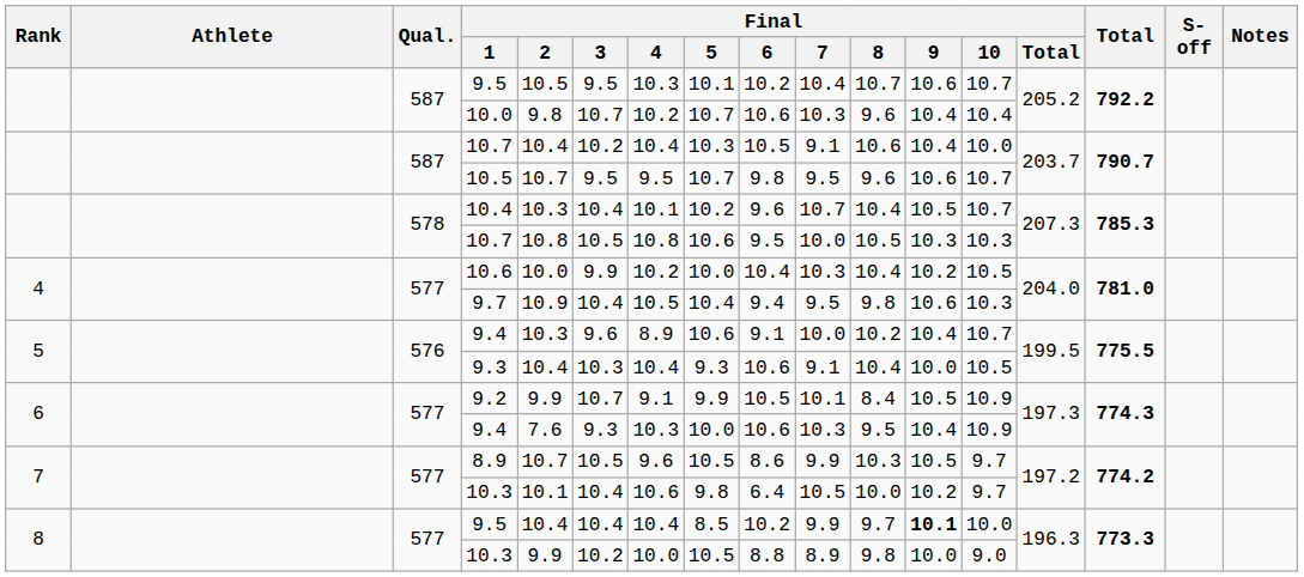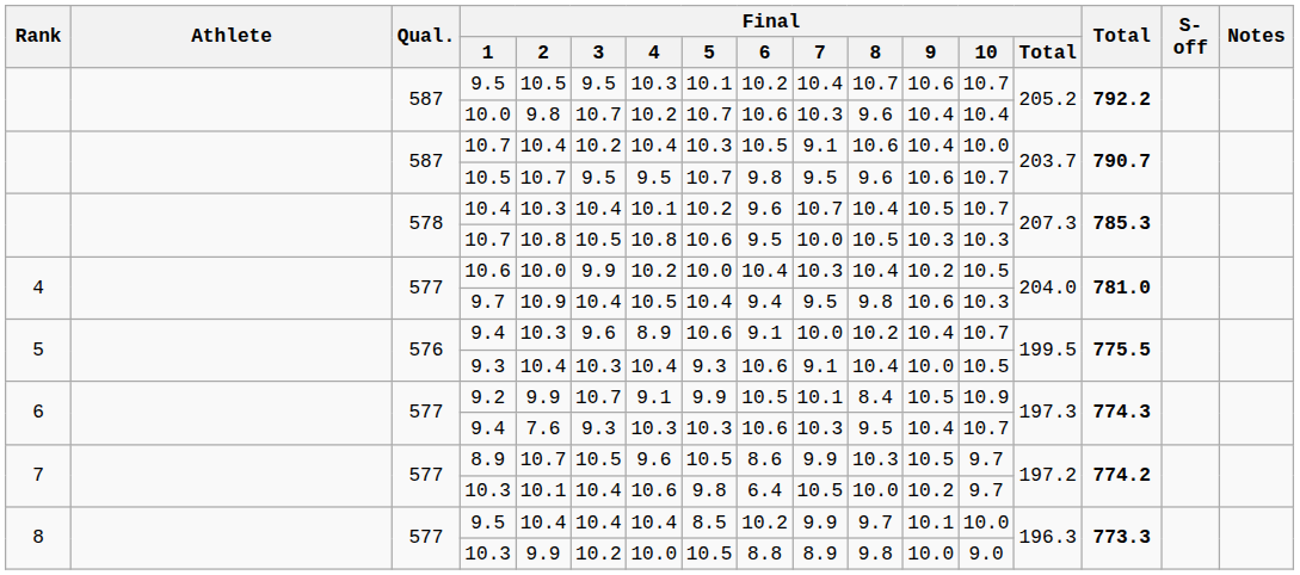 <table class="wikitable" style="text-align:center">
 <tr>
 <th rowspan=2 width=40>Rank</th>
 <th rowspan=2 width=250>Athlete</th>
 <th rowspan=2 width=40>Qual.</th>
 <th colspan=11>Final</th>
 <th rowspan=2 width=50>Total</th>
 <th rowspan=2 width=35>S-off</th>
 <th rowspan=2 width=45>Notes</th>
 </tr>
 <tr>
 <th width=30>1</th>
 <th width=30>2</th>
 <th width=30>3</th>
 <th width=30>4</th>
 <th width=30>5</th>
 <th width=30>6</th>
 <th width=30>7</th>
 <th width=30>8</th>
 <th width=30>9</th>
 <th width=30>10</th>
 <th width=40>Total</th>
 </tr>
 <tr>
 <td rowspan=2></td>
 <td rowspan=2 align=left></td>
 <td rowspan=2>587</td>
 <td>9.5</td>
 <td>10.5</td>
 <td>9.5</td>
 <td>10.3</td>
 <td>10.1</td>
 <td>10.2</td>
 <td>10.4</td>
 <td>10.7</td>
 <td>10.6</td>
 <td>10.7</td>
 <td rowspan=2>205.2</td>
 <td rowspan=2><strong>792.2</strong></td>
 <td rowspan=2></td>
 <td rowspan=2></td>
 </tr>
 <tr>
 <td>10.0</td>
 <td>9.8</td>
 <td>10.7</td>
 <td>10.2</td>
 <td>10.7</td>
 <td>10.6</td>
 <td>10.3</td>
 <td>9.6</td>
 <td>10.4</td>
 <td>10.4</td>
 </tr>
 <tr>
 <td rowspan=2></td>
 <td rowspan=2 align=left></td>
 <td rowspan=2>587</td>
 <td>10.7</td>
 <td>10.4</td>
 <td>10.2</td>
 <td>10.4</td>
 <td>10.3</td>
 <td>10.5</td>
 <td>9.1</td>
 <td>10.6</td>
 <td>10.4</td>
 <td>10.0</td>
 <td rowspan=2>203.7</td>
 <td rowspan=2><strong>790.7</strong></td>
 <td rowspan=2></td>
 <td rowspan=2></td>
 </tr>
 <tr>
 <td>10.5</td>
 <td>10.7</td>
 <td>9.5</td>
 <td>9.5</td>
 <td>10.7</td>
 <td>9.8</td>
 <td>9.5</td>
 <td>9.6</td>
 <td>10.6</td>
 <td>10.7</td>
 </tr>
 <tr>
 <td rowspan=2></td>
 <td rowspan=2 align=left></td>
 <td rowspan=2>578</td>
 <td>10.4</td>
 <td>10.3</td>
 <td>10.4</td>
 <td>10.1</td>
 <td>10.2</td>
 <td>9.6</td>
 <td>10.7</td>
 <td>10.4</td>
 <td>10.5</td>
 <td>10.7</td>
 <td rowspan=2>207.3</td>
 <td rowspan=2><strong>785.3</strong></td>
 <td rowspan=2></td>
 <td rowspan=2></td>
 </tr>
 <tr>
 <td>10.7</td>
 <td>10.8</td>
 <td>10.5</td>
 <td>10.8</td>
 <td>10.6</td>
 <td>9.5</td>
 <td>10.0</td>
 <td>10.5</td>
 <td>10.3</td>
 <td>10.3</td>
 </tr>
 <tr>
 <td rowspan=2>4</td>
 <td rowspan=2 align=left></td>
 <td rowspan=2>577</td>
 <td>10.6</td>
 <td>10.0</td>
 <td>9.9</td>
 <td>10.2</td>
 <td>10.0</td>
 <td>10.4</td>
 <td>10.3</td>
 <td>10.4</td>
 <td>10.2</td>
 <td>10.5</td>
 <td rowspan=2>204.0</td>
 <td rowspan=2><strong>781.0</strong></td>
 <td rowspan=2></td>
 <td rowspan=2></td>
 </tr>
 <tr>
 <td>9.7</td>
 <td>10.9</td>
 <td>10.4</td>
 <td>10.5</td>
 <td>10.4</td>
 <td>9.4</td>
 <td>9.5</td>
 <td>9.8</td>
 <td>10.6</td>
 <td>10.3</td>
 </tr>
 <tr>
 <td rowspan=2>5</td>
 <td rowspan=2 align=left></td>
 <td rowspan=2>576</td>
 <td>9.4</td>
 <td>10.3</td>
 <td>9.6</td>
 <td>8.9</td>
 <td>10.6</td>
 <td>9.1</td>
 <td>10.0</td>
 <td>10.2</td>
 <td>10.4</td>
 <td>10.7</td>
 <td rowspan=2>199.5</td>
 <td rowspan=2><strong>775.5</strong></td>
 <td rowspan=2></td>
 <td rowspan=2></td>
 </tr>
 <tr>
 <td>9.3</td>
 <td>10.4</td>
 <td>10.3</td>
 <td>10.4</td>
 <td>9.3</td>
 <td>10.6</td>
 <td>9.1</td>
 <td>10.4</td>
 <td>10.0</td>
 <td>10.5</td>
 </tr>
 <tr>
 <td rowspan=2>6</td>
 <td rowspan=2 align=left></td>
 <td rowspan=2>577</td>
 <td>9.2</td>
 <td>9.9</td>
 <td>10.7</td>
 <td>9.1</td>
 <td>9.9</td>
 <td>10.5</td>
 <td>10.1</td>
 <td>8.4</td>
 <td>10.5</td>
 <td>10.9</td>
 <td rowspan=2>197.3</td>
 <td rowspan=2><strong>774.3</strong></td>
 <td rowspan=2></td>
 <td rowspan=2></td>
 </tr>
 <tr>
 <td>9.4</td>
 <td>7.6</td>
 <td>9.3</td>
 <td>10.3</td>
-<td>10.0</td>
+<td>10.3</td>
 <td>10.6</td>
 <td>10.3</td>
 <td>9.5</td>
 <td>10.4</td>
-<td>10.9</td>
+<td>10.7</td>
 </tr>
 <tr>
 <td rowspan=2>7</td>
 <td rowspan=2 align=left></td>
 <td rowspan=2>577</td>
 <td>8.9</td>
 <td>10.7</td>
 <td>10.5</td>
 <td>9.6</td>
 <td>10.5</td>
 <td>8.6</td>
 <td>9.9</td>
 <td>10.3</td>
 <td>10.5</td>
 <td>9.7</td>
 <td rowspan=2>197.2</td>
 <td rowspan=2><strong>774.2</strong></td>
 <td rowspan=2></td>
 <td rowspan=2></td>
 </tr>
 <tr>
 <td>10.3</td>
 <td>10.1</td>
 <td>10.4</td>
 <td>10.6</td>
 <td>9.8</td>
 <td>6.4</td>
 <td>10.5</td>
 <td>10.0</td>
 <td>10.2</td>
 <td>9.7</td>
 </tr>
 <tr>
 <td rowspan=2>8</td>
 <td rowspan=2 align=left></td>
 <td rowspan=2>577</td>
 <td>9.5</td>
 <td>10.4</td>
 <td>10.4</td>
 <td>10.4</td>
 <td>8.5</td>
 <td>10.2</td>
 <td>9.9</td>
 <td>9.7</td>
-<td><strong>10.1</strong></td>
+<td>10.1</td>
 <td>10.0</td>
 <td rowspan=2>196.3</td>
 <td rowspan=2><strong>773.3</strong></td>
 <td rowspan=2></td>
 <td rowspan=2></td>
 </tr>
 <tr>
 <td>10.3</td>
 <td>9.9</td>
 <td>10.2</td>
 <td>10.0</td>
 <td>10.5</td>
 <td>8.8</td>
 <td>8.9</td>
 <td>9.8</td>
 <td>10.0</td>
 <td>9.0</td>
 </tr>
 </table>
